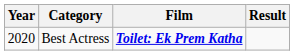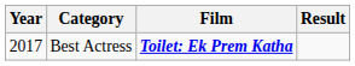 <table class="wikitable" style="font-size: 90%;">
 <tr>
 <th>Year</th>
 <th>Category</th>
 <th>Film</th>
 <th>Result</th>
 </tr>
 <tr>
-<td>2020</td>
+<td>2017</td>
 <td>Best Actress</td>
 <td><strong><em><a href='#'>Toilet: Ek Prem Katha</a></em></strong></td>
 <td></td>
 </tr>
 </table>
